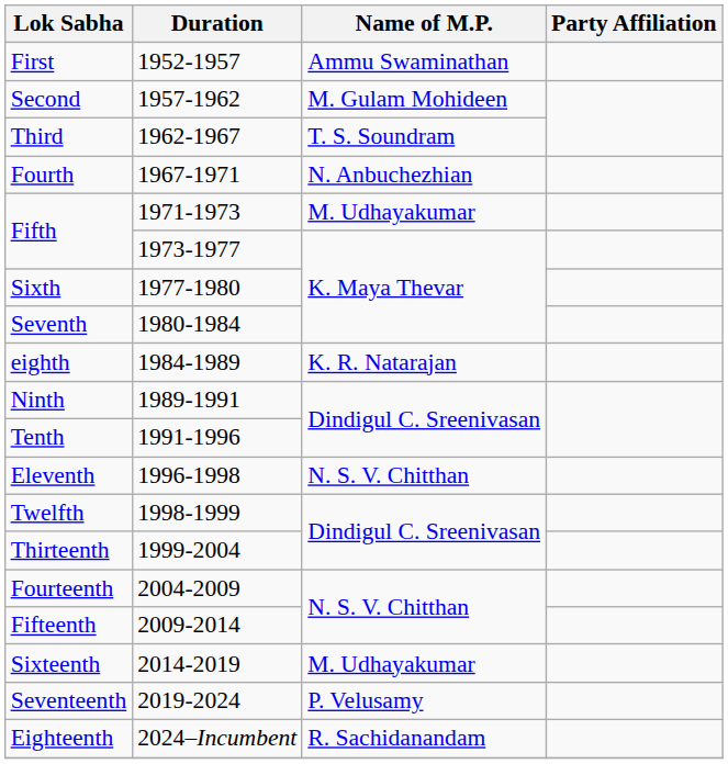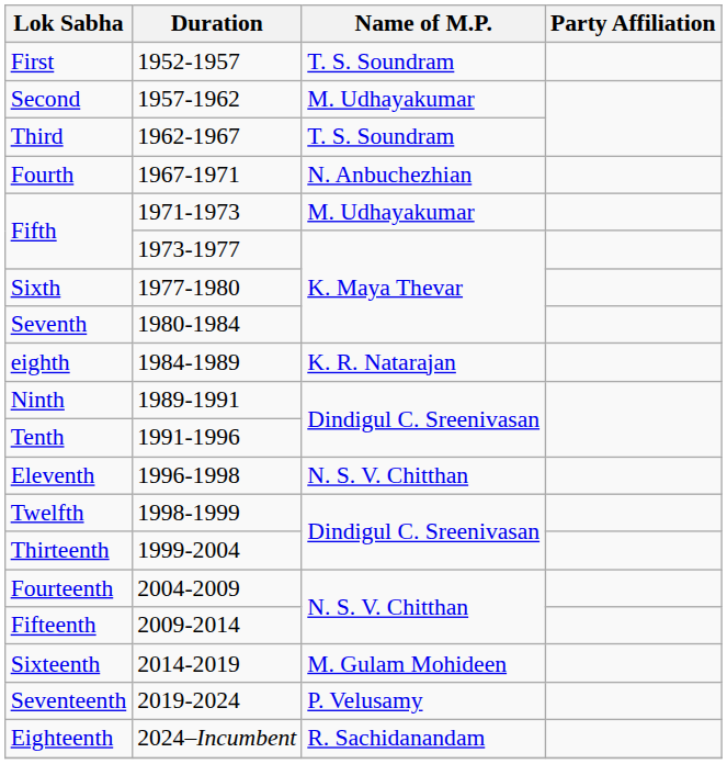 <table class="wikitable sortable">
 <tr>
 <th>Lok Sabha</th>
 <th>Duration</th>
 <th>Name of M.P.</th>
 <th colspan=2>Party Affiliation</th>
 </tr>
 <tr>
 <td><a href='#'>First</a></td>
 <td>1952-1957</td>
-<td><a href='#'>Ammu Swaminathan</a></td>
+<td><a href='#'>T. S. Soundram</a></td>
 <td></td>
 </tr>
 <tr>
 <td><a href='#'>Second</a></td>
 <td>1957-1962</td>
-<td><a href='#'>M. Gulam Mohideen</a></td>
+<td><a href='#'>M. Udhayakumar</a></td>
 </tr>
 <tr>
 <td><a href='#'>Third</a></td>
 <td>1962-1967</td>
 <td><a href='#'>T. S. Soundram</a></td>
 </tr>
 <tr>
 <td><a href='#'>Fourth</a></td>
 <td>1967-1971</td>
 <td><a href='#'>N. Anbuchezhian</a></td>
 <td></td>
 </tr>
 <tr>
 <td rowspan="2"><a href='#'>Fifth</a></td>
 <td>1971-1973</td>
 <td><a href='#'>M. Udhayakumar</a></td>
 </tr>
 <tr>
 <td>1973-1977</td>
 <td rowspan="3"><a href='#'>K. Maya Thevar</a></td>
 <td></td>
 </tr>
 <tr>
 <td><a href='#'>Sixth</a></td>
 <td>1977-1980</td>
 </tr>
 <tr>
 <td><a href='#'>Seventh</a></td>
 <td>1980-1984</td>
 <td></td>
 </tr>
 <tr>
 <td><a href='#'>eighth</a></td>
 <td>1984-1989</td>
 <td><a href='#'>K. R. Natarajan</a></td>
 <td></td>
 </tr>
 <tr>
 <td><a href='#'>Ninth</a></td>
 <td>1989-1991</td>
 <td rowspan="2"><a href='#'>Dindigul C. Sreenivasan</a></td>
 </tr>
 <tr>
 <td><a href='#'>Tenth</a></td>
 <td>1991-1996</td>
 </tr>
 <tr>
 <td><a href='#'>Eleventh</a></td>
 <td>1996-1998</td>
 <td><a href='#'>N. S. V. Chitthan</a></td>
 <td></td>
 </tr>
 <tr>
 <td><a href='#'>Twelfth</a></td>
 <td>1998-1999</td>
 <td rowspan="2"><a href='#'>Dindigul C. Sreenivasan</a></td>
 <td></td>
 </tr>
 <tr>
 <td><a href='#'>Thirteenth</a></td>
 <td>1999-2004</td>
 </tr>
 <tr>
 <td><a href='#'>Fourteenth</a></td>
 <td>2004-2009</td>
 <td rowspan="2"><a href='#'>N. S. V. Chitthan</a></td>
 <td></td>
 </tr>
 <tr>
 <td><a href='#'>Fifteenth</a></td>
 <td>2009-2014</td>
 </tr>
 <tr>
 <td><a href='#'>Sixteenth</a></td>
 <td>2014-2019</td>
-<td><a href='#'>M. Udhayakumar</a></td>
+<td><a href='#'>M. Gulam Mohideen</a></td>
 <td></td>
 </tr>
 <tr>
 <td><a href='#'>Seventeenth</a></td>
 <td>2019-2024</td>
 <td><a href='#'>P. Velusamy</a></td>
 <td></td>
 </tr>
 <tr>
 <td><a href='#'>Eighteenth</a></td>
 <td>2024–<em>Incumbent</em></td>
 <td><a href='#'>R. Sachidanandam</a></td>
 <td></td>
 </tr>
 <tr>
 </tr>
 </table>
